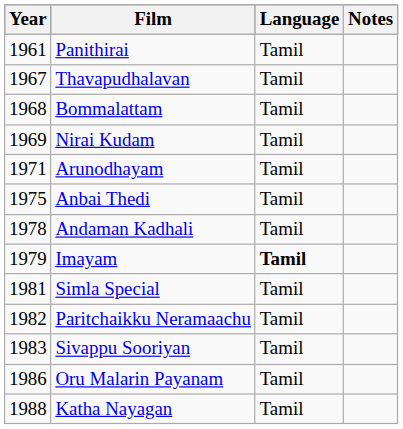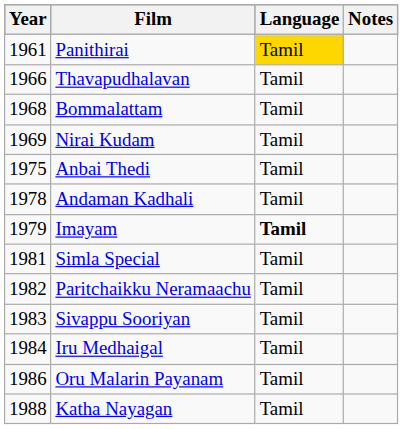 <table class="wikitable sortable">
 <tr style="background:#000;">
 <th>Year</th>
 <th>Film</th>
 <th>Language</th>
 <th class=unsortable>Notes</th>
 </tr>
 <tr>
 <td>1961</td>
 <td><a href='#'>Panithirai</a></td>
-<td>Tamil</td>
+<td style="background: gold;">Tamil</td>
 <td></td>
 </tr>
 <tr>
-<td>1967</td>
+<td>1966</td>
 <td><a href='#'>Thavapudhalavan</a></td>
 <td>Tamil</td>
 <td></td>
 </tr>
 <tr>
 <td>1968</td>
 <td><a href='#'>Bommalattam</a></td>
 <td>Tamil</td>
 <td></td>
 </tr>
 <tr>
 <td>1969</td>
 <td><a href='#'>Nirai Kudam</a></td>
-<td>Tamil</td>
-<td></td>
-</tr>
-<tr>
-<td>1971</td>
-<td><a href='#'>Arunodhayam</a></td>
 <td>Tamil</td>
 <td></td>
 </tr>
 <tr>
 <td>1975</td>
 <td><a href='#'>Anbai Thedi</a></td>
 <td>Tamil</td>
 <td></td>
 </tr>
 <tr>
 <td>1978</td>
 <td><a href='#'>Andaman Kadhali</a></td>
 <td>Tamil</td>
 <td></td>
 </tr>
 <tr>
 <td>1979</td>
 <td><a href='#'>Imayam</a></td>
 <td><strong>Tamil</strong></td>
 <td></td>
 </tr>
 <tr>
 <td>1981</td>
 <td><a href='#'>Simla Special</a></td>
 <td>Tamil</td>
 <td></td>
 </tr>
 <tr>
 <td>1982</td>
 <td><a href='#'>Paritchaikku Neramaachu</a></td>
 <td>Tamil</td>
 <td></td>
 </tr>
 <tr>
 <td>1983</td>
 <td><a href='#'>Sivappu Sooriyan</a></td>
 <td>Tamil</td>
 <td></td>
 </tr>
 <tr>
+<td>1984</td>
+<td><a href='#'>Iru Medhaigal</a></td>
+<td>Tamil</td>
+<td></td>
+</tr>
+<tr>
 <td>1986</td>
 <td><a href='#'>Oru Malarin Payanam</a></td>
 <td>Tamil</td>
 <td></td>
 </tr>
 <tr>
 <td>1988</td>
 <td><a href='#'>Katha Nayagan</a></td>
 <td>Tamil</td>
 <td></td>
 </tr>
 </table>
